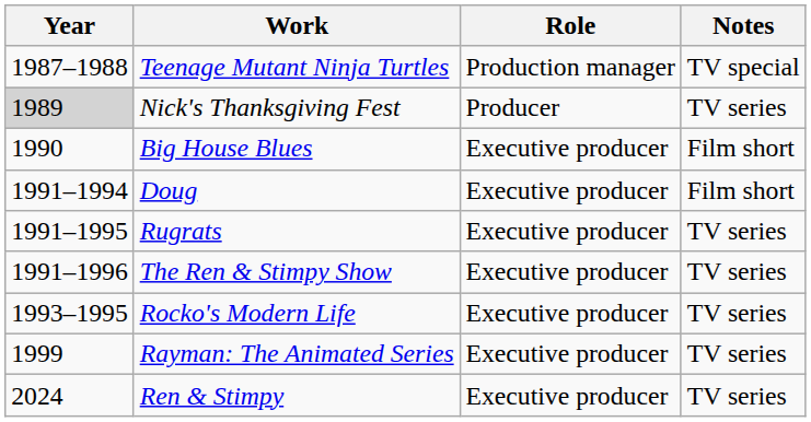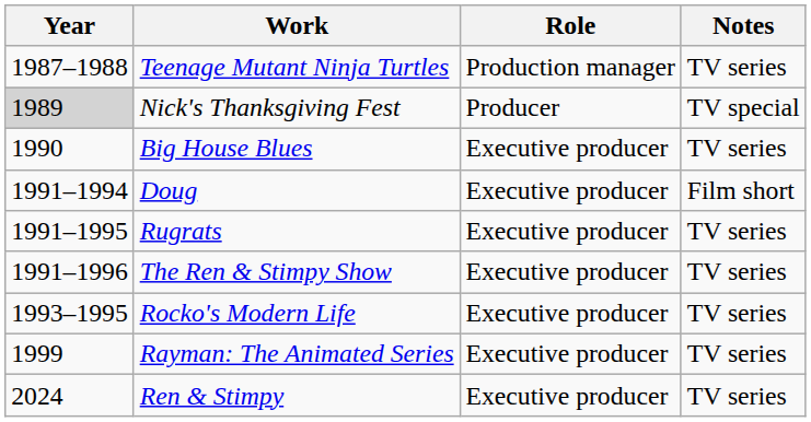 <table class="wikitable">
 <tr>
 <th>Year</th>
 <th>Work</th>
 <th>Role</th>
 <th>Notes</th>
 </tr>
 <tr>
 <td>1987–1988</td>
 <td><em><a href='#'>Teenage Mutant Ninja Turtles</a></em></td>
 <td>Production manager</td>
-<td>TV special</td>
+<td>TV series</td>
 </tr>
 <tr>
 <td style="background: lightgrey;">1989</td>
 <td><em>Nick's Thanksgiving Fest</em></td>
 <td>Producer</td>
-<td>TV series</td>
+<td>TV special</td>
 </tr>
 <tr>
 <td>1990</td>
 <td><em><a href='#'>Big House Blues</a></em></td>
 <td>Executive producer</td>
-<td>Film short</td>
+<td>TV series</td>
 </tr>
 <tr>
 <td>1991–1994</td>
 <td><em><a href='#'>Doug</a></em></td>
 <td>Executive producer</td>
 <td>Film short</td>
 </tr>
 <tr>
 <td>1991–1995</td>
 <td><em><a href='#'>Rugrats</a></em></td>
 <td>Executive producer</td>
 <td>TV series</td>
 </tr>
 <tr>
 <td>1991–1996</td>
 <td><em><a href='#'>The Ren & Stimpy Show</a></em></td>
 <td>Executive producer</td>
 <td>TV series</td>
 </tr>
 <tr>
 <td>1993–1995</td>
 <td><em><a href='#'>Rocko's Modern Life</a></em></td>
 <td>Executive producer</td>
 <td>TV series</td>
 </tr>
 <tr>
 <td>1999</td>
 <td><em><a href='#'>Rayman: The Animated Series</a></em></td>
 <td>Executive producer</td>
 <td>TV series</td>
 </tr>
 <tr>
 <td>2024</td>
 <td><em><a href='#'>Ren & Stimpy</a></em></td>
 <td>Executive producer</td>
 <td>TV series</td>
 </tr>
 </table>
